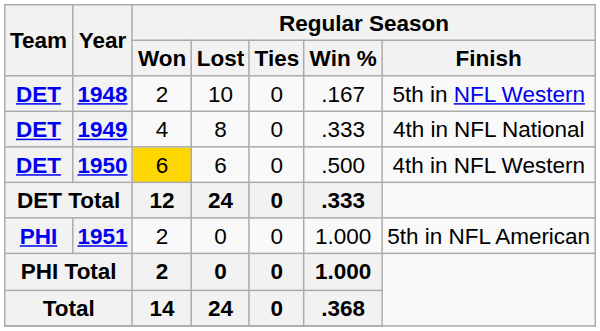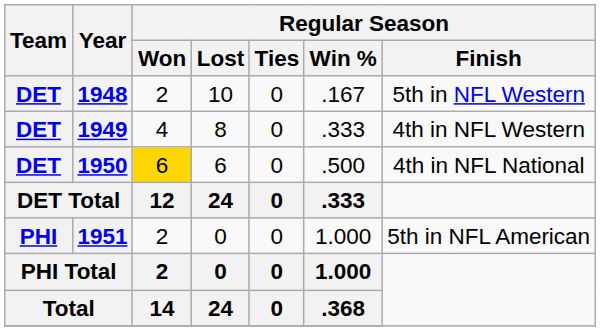 <table class="wikitable" style="font-size: 95%; text-align:center;">
 <tr>
 <th rowspan="2">Team</th>
 <th rowspan="2">Year</th>
 <th colspan="5">Regular Season</th>
 </tr>
 <tr>
 <th>Won</th>
 <th>Lost</th>
 <th>Ties</th>
 <th>Win %</th>
 <th>Finish</th>
 </tr>
 <tr>
 <th><a href='#'>DET</a></th>
 <th><a href='#'>1948</a></th>
 <td>2</td>
 <td>10</td>
 <td>0</td>
 <td>.167</td>
 <td>5th in <a href='#'>NFL Western</a></td>
 </tr>
 <tr>
 <th><a href='#'>DET</a></th>
 <th><a href='#'>1949</a></th>
 <td>4</td>
 <td>8</td>
 <td>0</td>
 <td>.333</td>
-<td>4th in NFL National</td>
+<td>4th in NFL Western</td>
 </tr>
 <tr>
 <th><a href='#'>DET</a></th>
 <th><a href='#'>1950</a></th>
 <td style="background: gold;">6</td>
 <td>6</td>
 <td>0</td>
 <td>.500</td>
-<td>4th in NFL Western</td>
+<td>4th in NFL National</td>
 </tr>
 <tr>
 <th colspan="2">DET Total</th>
 <th>12</th>
 <th>24</th>
 <th>0</th>
 <th>.333</th>
 </tr>
 <tr>
 <th><a href='#'>PHI</a></th>
 <th><a href='#'>1951</a></th>
 <td>2</td>
 <td>0</td>
 <td>0</td>
 <td>1.000</td>
 <td>5th in NFL American</td>
 </tr>
 <tr>
 <th colspan="2">PHI Total</th>
 <th>2</th>
 <th>0</th>
 <th>0</th>
 <th>1.000</th>
 </tr>
 <tr>
 <th colspan="2">Total</th>
 <th>14</th>
 <th>24</th>
 <th>0</th>
 <th>.368</th>
 </tr>
 <tr>
 </tr>
 </table>
